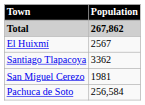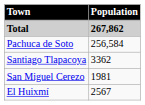 <table class="wikitable">
 <tr style="background:#000000; color:#FFFFFF;">
 <td><strong>Town</strong></td>
 <td><strong>Population</strong></td>
 </tr>
 <tr style="background:#CFCFCF;">
 <td><strong>Total</strong></td>
 <td><strong>267,862</strong></td>
 </tr>
 <tr>
-<td><a href='#'>El Huixmí</a></td>
-<td>2567</td>
+<td><a href='#'>Pachuca de Soto</a></td>
+<td>256,584</td>
 </tr>
 <tr>
 <td><a href='#'>Santiago Tlapacoya</a></td>
 <td>3362</td>
 </tr>
 <tr>
 <td><a href='#'>San Miguel Cerezo</a></td>
 <td>1981</td>
 </tr>
 <tr>
-<td><a href='#'>Pachuca de Soto</a></td>
-<td>256,584</td>
+<td><a href='#'>El Huixmí</a></td>
+<td>2567</td>
 </tr>
 </table>
